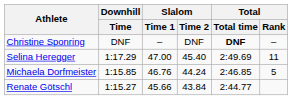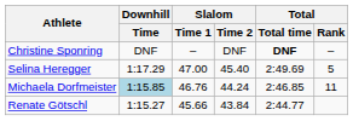 <table class="wikitable" style="font-size:90%">
 <tr>
 <th rowspan="2">Athlete</th>
 <th>Downhill</th>
 <th colspan="2">Slalom</th>
 <th colspan="2">Total</th>
 </tr>
 <tr>
 <th>Time</th>
 <th>Time 1</th>
 <th>Time 2</th>
 <th>Total time</th>
 <th>Rank</th>
 </tr>
 <tr>
 <td><a href='#'>Christine Sponring</a></td>
 <td align="center">DNF</td>
 <td align="center">–</td>
 <td align="center">DNF</td>
 <td align="center"><strong>DNF</strong></td>
 <td align="center">–</td>
 </tr>
 <tr>
 <td><a href='#'>Selina Heregger</a></td>
 <td align="center">1:17.29</td>
 <td align="center">47.00</td>
 <td align="center">45.40</td>
 <td align="center">2:49.69</td>
-<td align="center">11</td>
+<td align="center">5</td>
 </tr>
 <tr>
 <td><a href='#'>Michaela Dorfmeister</a></td>
-<td align="center">1:15.85</td>
+<td align="center" style="background: lightblue;">1:15.85</td>
 <td align="center">46.76</td>
 <td align="center">44.24</td>
 <td align="center">2:46.85</td>
-<td align="center">5</td>
+<td align="center">11</td>
 </tr>
 <tr>
 <td><a href='#'>Renate Götschl</a></td>
 <td align="center">1:15.27</td>
 <td align="center">45.66</td>
 <td align="center">43.84</td>
 <td align="center">2:44.77</td>
 <td align="center"></td>
 </tr>
 </table>
